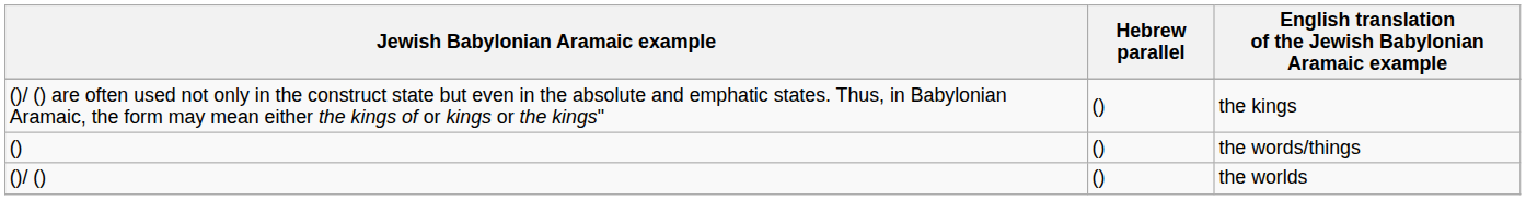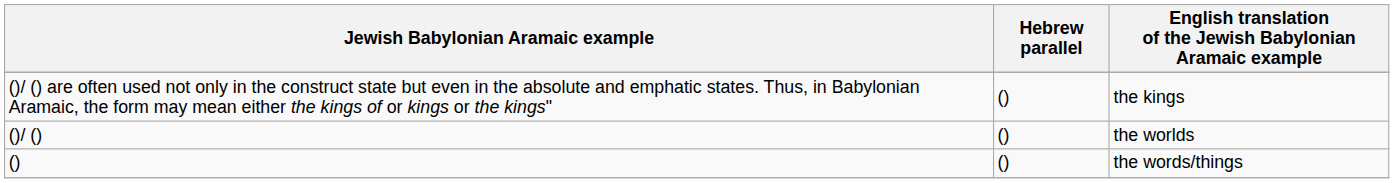 <table class="wikitable">
 <tr>
 <th>Jewish Babylonian Aramaic example</th>
 <th>Hebrew parallel</th>
 <th>English translation <br>of the Jewish Babylonian Aramaic example</th>
 </tr>
 <tr>
 </tr>
 <tr>
 <td> ()/  () are often used not only in the construct state but even in the absolute and emphatic states. Thus, in Babylonian Aramaic, the form <strong></strong> may mean either <em>the kings of</em> or <em>kings</em> or <em>the kings</em>"</td>
 <td> ()</td>
 <td>the kings</td>
 </tr>
 <tr>
+<td> ()/  ()</td>
+<td>  ()</td>
+<td>the worlds</td>
+</tr>
+<tr>
 <td> ()</td>
 <td>  ()</td>
 <td>the words/things</td>
 </tr>
 <tr>
-<td> ()/  ()</td>
-<td>  ()</td>
-<td>the worlds</td>
-</tr>
-<tr>
 </tr>
 </table>
